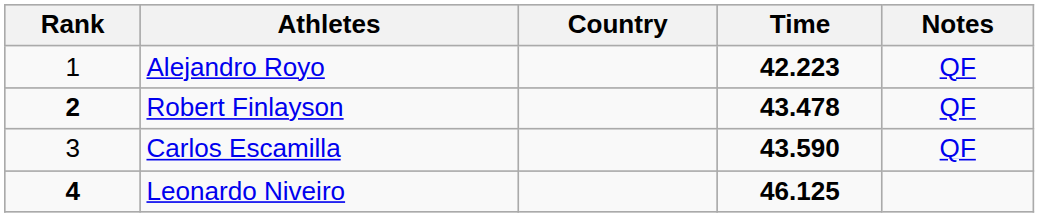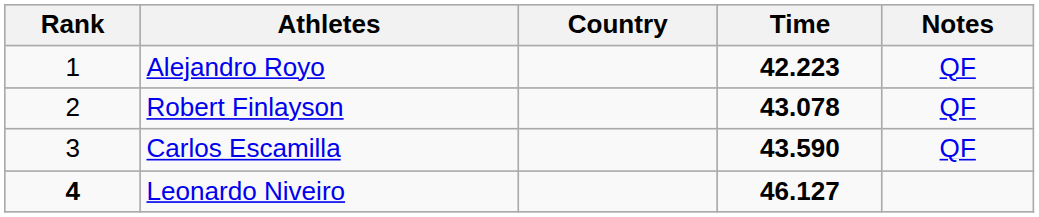 <table class="wikitable" width=50% style="text-align:center">
 <tr>
 <th>Rank</th>
 <th>Athletes</th>
 <th>Country</th>
 <th>Time</th>
 <th>Notes</th>
 </tr>
 <tr>
 <td>1</td>
 <td align=left><a href='#'>Alejandro Royo</a></td>
 <td align=left></td>
 <td><strong>42.223</strong></td>
 <td><a href='#'>QF</a></td>
 </tr>
 <tr>
-<td><strong>2</strong></td>
+<td>2</td>
 <td align=left><a href='#'>Robert Finlayson</a></td>
 <td align=left></td>
-<td><strong>43.478</strong></td>
+<td><strong>43.078</strong></td>
 <td><a href='#'>QF</a></td>
 </tr>
 <tr>
 <td>3</td>
 <td align=left><a href='#'>Carlos Escamilla</a></td>
 <td align=left></td>
 <td><strong>43.590</strong></td>
 <td><a href='#'>QF</a></td>
 </tr>
 <tr>
 <td><strong>4</strong></td>
 <td align=left><a href='#'>Leonardo Niveiro</a></td>
 <td align=left></td>
-<td><strong>46.125</strong></td>
+<td><strong>46.127</strong></td>
 <td></td>
 </tr>
 </table>
